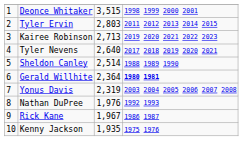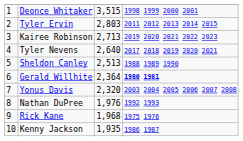 <table class="wikitable">
 <tr>
 </tr>
 <tr>
 <td>1</td>
 <td><a href='#'>Deonce Whitaker</a></td>
 <td>3,515</td>
 <td style="font-size:80%;"><a href='#'>1998</a> <a href='#'>1999</a> <a href='#'>2000</a> <a href='#'>2001</a></td>
 </tr>
 <tr>
 <td>2</td>
 <td><a href='#'>Tyler Ervin</a></td>
 <td>2,803</td>
 <td style="font-size:80%;"><a href='#'>2011</a> <a href='#'>2012</a> <a href='#'>2013</a> <a href='#'>2014</a> <a href='#'>2015</a></td>
 </tr>
 <tr>
 <td>3</td>
 <td>Kairee Robinson</td>
 <td>2,713</td>
 <td style="font-size:80%;"><a href='#'>2019</a> <a href='#'>2020</a> <a href='#'>2021</a> <a href='#'>2022</a> <a href='#'>2023</a></td>
 </tr>
 <tr>
 <td>4</td>
 <td>Tyler Nevens</td>
 <td>2,640</td>
 <td style="font-size:80%;"><a href='#'>2017</a> <a href='#'>2018</a> <a href='#'>2019</a> <a href='#'>2020</a> <a href='#'>2021</a></td>
 </tr>
 <tr>
 <td>5</td>
 <td><a href='#'>Sheldon Canley</a></td>
-<td>2,514</td>
+<td>2,513</td>
 <td style="font-size:80%;"><a href='#'>1988</a> <a href='#'>1989</a> <a href='#'>1990</a></td>
 </tr>
 <tr>
 <td>6</td>
 <td><a href='#'>Gerald Willhite</a></td>
 <td>2,364</td>
 <td style="font-size:80%;"><strong><a href='#'>1980</a> <a href='#'>1981</a></strong></td>
 </tr>
 <tr>
 <td>7</td>
 <td><a href='#'>Yonus Davis</a></td>
-<td>2,319</td>
+<td>2,320</td>
 <td style="font-size:80%;"><a href='#'>2003</a> <a href='#'>2004</a> <a href='#'>2005</a> <a href='#'>2006</a> <a href='#'>2007</a> <a href='#'>2008</a></td>
 </tr>
 <tr>
 <td>8</td>
 <td>Nathan DuPree</td>
 <td>1,976</td>
 <td style="font-size:80%;"><a href='#'>1992</a> <a href='#'>1993</a></td>
 </tr>
 <tr>
 <td>9</td>
 <td><a href='#'>Rick Kane</a></td>
-<td>1,967</td>
-<td style="font-size:80%;"><a href='#'>1986</a> <a href='#'>1987</a></td>
+<td>1,968</td>
+<td style="font-size:80%;"><a href='#'>1975</a> <a href='#'>1976</a></td>
 </tr>
 <tr>
 <td>10</td>
 <td>Kenny Jackson</td>
 <td>1,935</td>
-<td style="font-size:80%;"><a href='#'>1975</a> <a href='#'>1976</a></td>
+<td style="font-size:80%;"><a href='#'>1986</a> <a href='#'>1987</a></td>
 </tr>
 </table>
